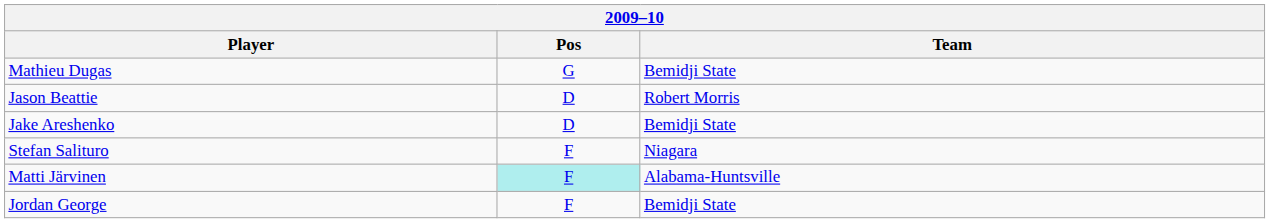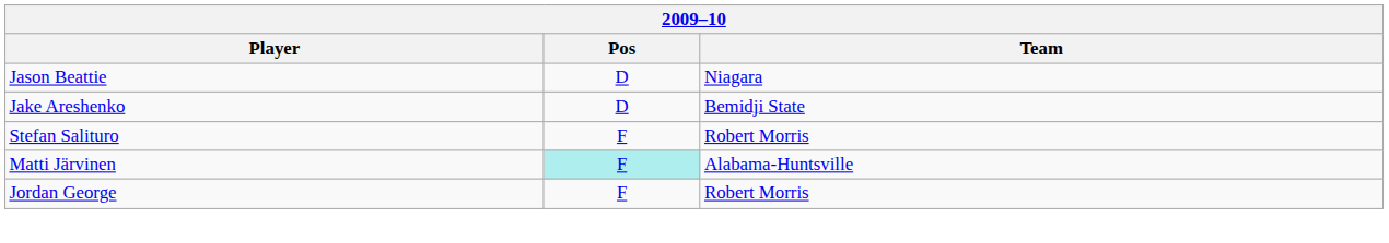 <table class="wikitable" width=95%>
 <tr>
 <th colspan=3><a href='#'>2009–10</a></th>
 </tr>
 <tr>
 <th>Player</th>
 <th>Pos</th>
 <th>Team</th>
 </tr>
 <tr>
-<td><a href='#'>Mathieu Dugas</a></td>
-<td style="text-align:center;"><a href='#'>G</a></td>
-<td><a href='#'>Bemidji State</a></td>
-</tr>
-<tr>
 <td><a href='#'>Jason Beattie</a></td>
 <td style="text-align:center;"><a href='#'>D</a></td>
-<td><a href='#'>Robert Morris</a></td>
+<td><a href='#'>Niagara</a></td>
 </tr>
 <tr>
 <td><a href='#'>Jake Areshenko</a></td>
 <td style="text-align:center;"><a href='#'>D</a></td>
 <td><a href='#'>Bemidji State</a></td>
 </tr>
 <tr>
 <td><a href='#'>Stefan Salituro</a></td>
 <td style="text-align:center;"><a href='#'>F</a></td>
-<td><a href='#'>Niagara</a></td>
+<td><a href='#'>Robert Morris</a></td>
 </tr>
 <tr>
 <td><a href='#'>Matti Järvinen</a></td>
 <td style="background: paleturquoise; text-align:center;"><a href='#'>F</a></td>
 <td><a href='#'>Alabama-Huntsville</a></td>
 </tr>
 <tr>
 <td><a href='#'>Jordan George</a></td>
 <td style="text-align:center;"><a href='#'>F</a></td>
-<td><a href='#'>Bemidji State</a></td>
+<td><a href='#'>Robert Morris</a></td>
 </tr>
 </table>
